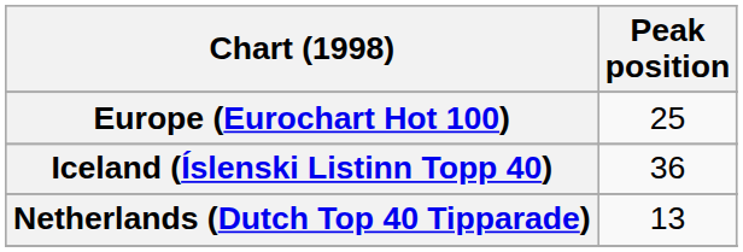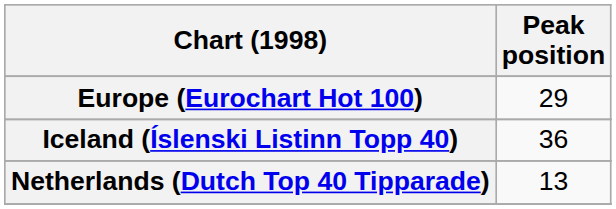 <table class="wikitable sortable plainrowheaders" style="text-align:center">
 <tr>
 <th>Chart (1998)</th>
 <th>Peak<br>position</th>
 </tr>
 <tr>
 </tr>
 <tr>
 </tr>
 <tr>
 <th scope="row">Europe (<a href='#'>Eurochart Hot 100</a>)</th>
-<td>25</td>
+<td>29</td>
 </tr>
 <tr>
 </tr>
 <tr>
 </tr>
 <tr>
 <th scope="row">Iceland (<a href='#'>Íslenski Listinn Topp 40</a>)</th>
 <td>36</td>
 </tr>
 <tr>
 </tr>
 <tr>
 <th scope="row">Netherlands (<a href='#'>Dutch Top 40 Tipparade</a>)</th>
 <td>13</td>
 </tr>
 <tr>
 </tr>
 <tr>
 </tr>
 <tr>
 </tr>
 <tr>
 </tr>
 <tr>
 </tr>
 <tr>
 </tr>
 </table>
